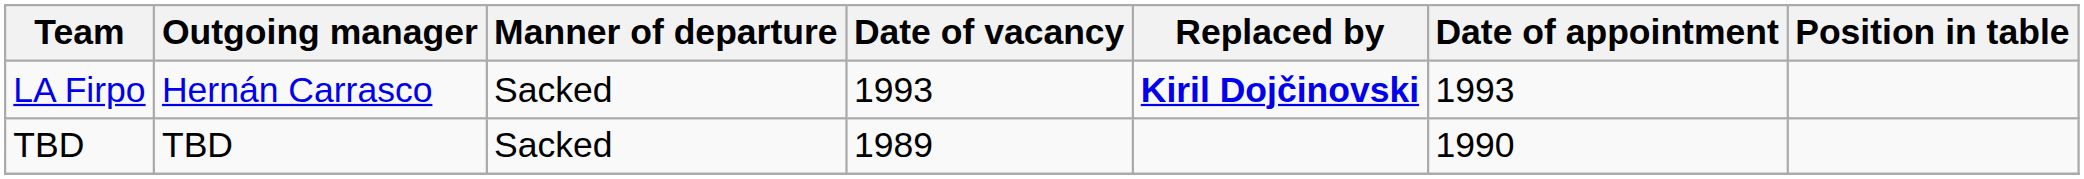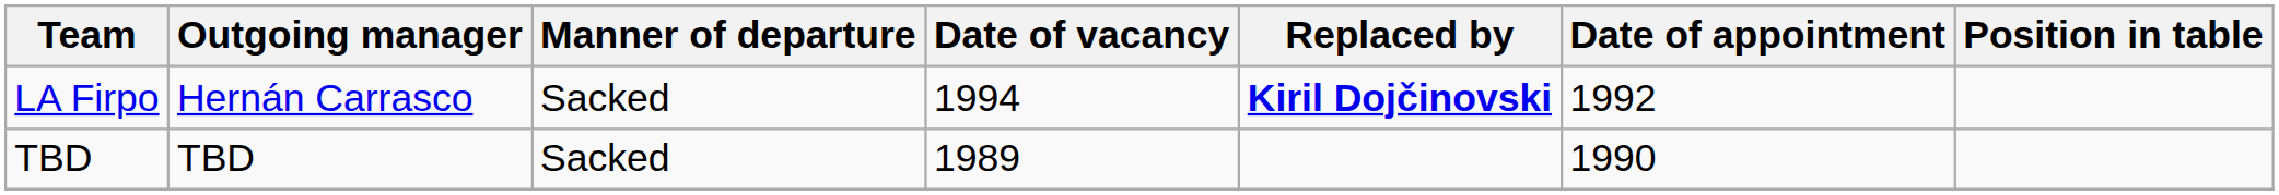 <table class="wikitable">
 <tr>
 <th>Team</th>
 <th>Outgoing manager</th>
 <th>Manner of departure</th>
 <th>Date of vacancy</th>
 <th>Replaced by</th>
 <th>Date of appointment</th>
 <th>Position in table</th>
 </tr>
 <tr>
 <td><a href='#'>LA Firpo</a></td>
 <td> <a href='#'>Hernán Carrasco</a></td>
 <td>Sacked</td>
-<td>1993</td>
+<td>1994</td>
 <td><strong> <a href='#'>Kiril Dojčinovski</a></strong></td>
-<td>1993</td>
+<td>1992</td>
 <td></td>
 </tr>
 <tr>
 <td>TBD</td>
 <td> TBD</td>
 <td>Sacked</td>
 <td>1989</td>
 <td></td>
 <td>1990</td>
 <td></td>
 </tr>
 <tr>
 </tr>
 </table>
